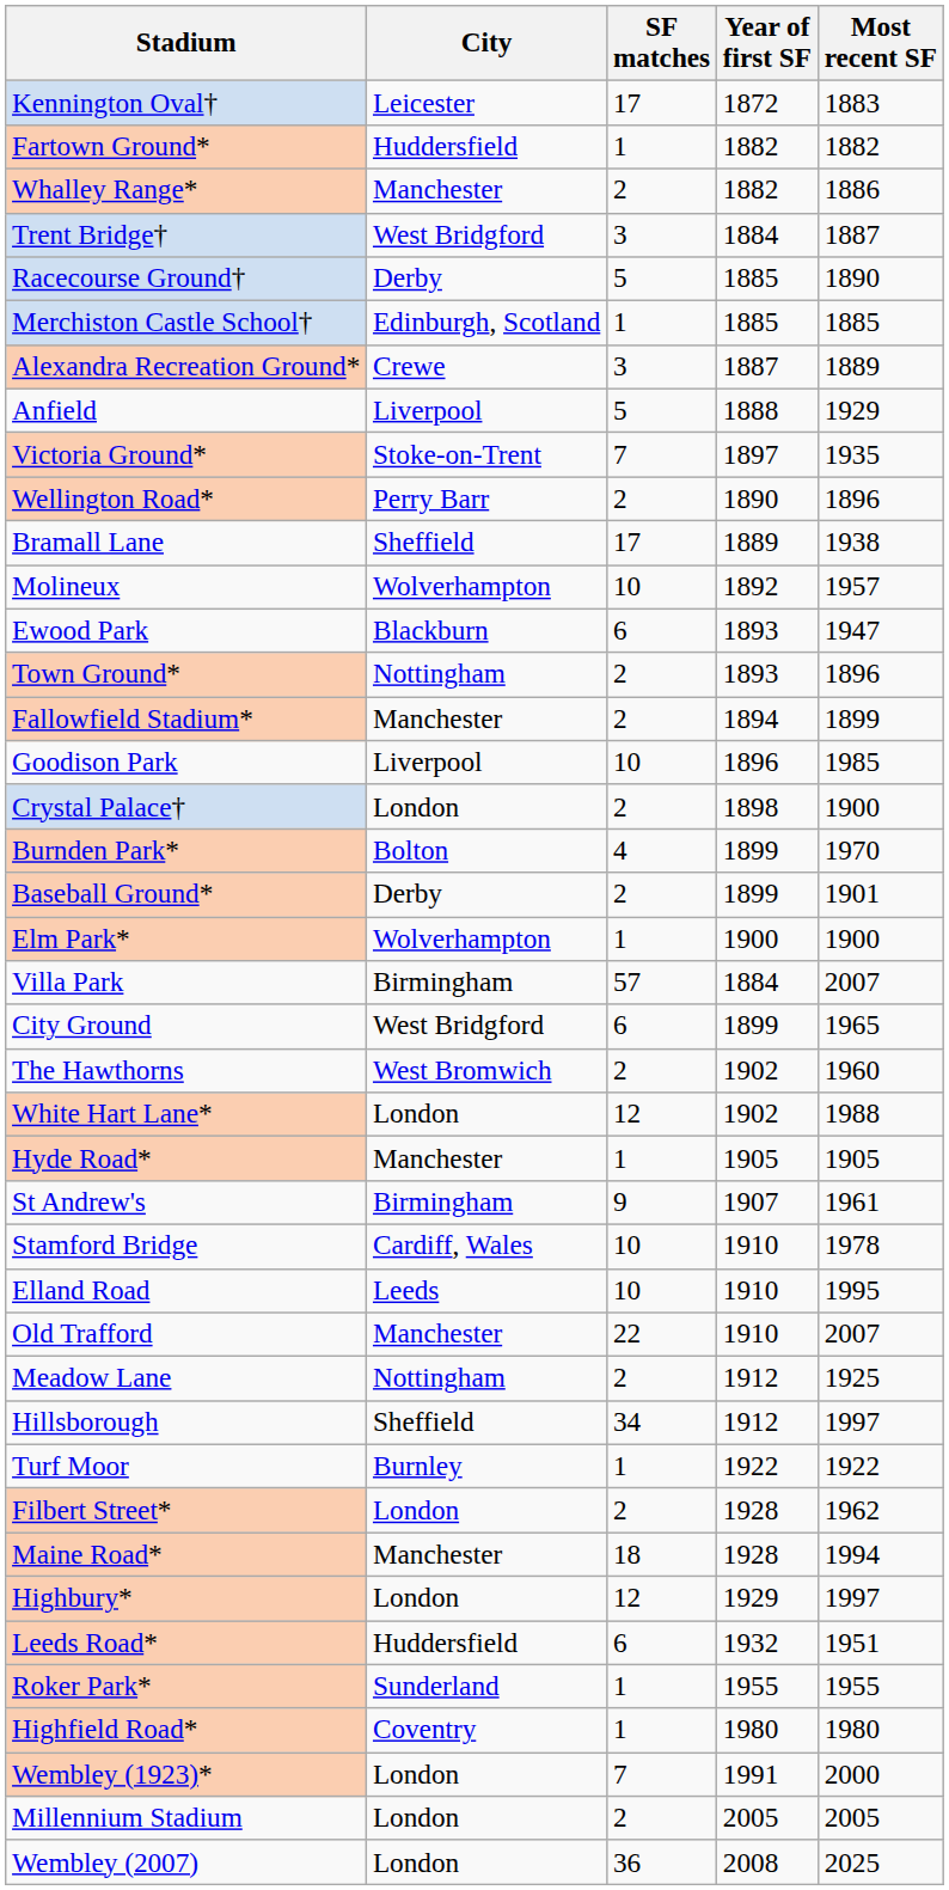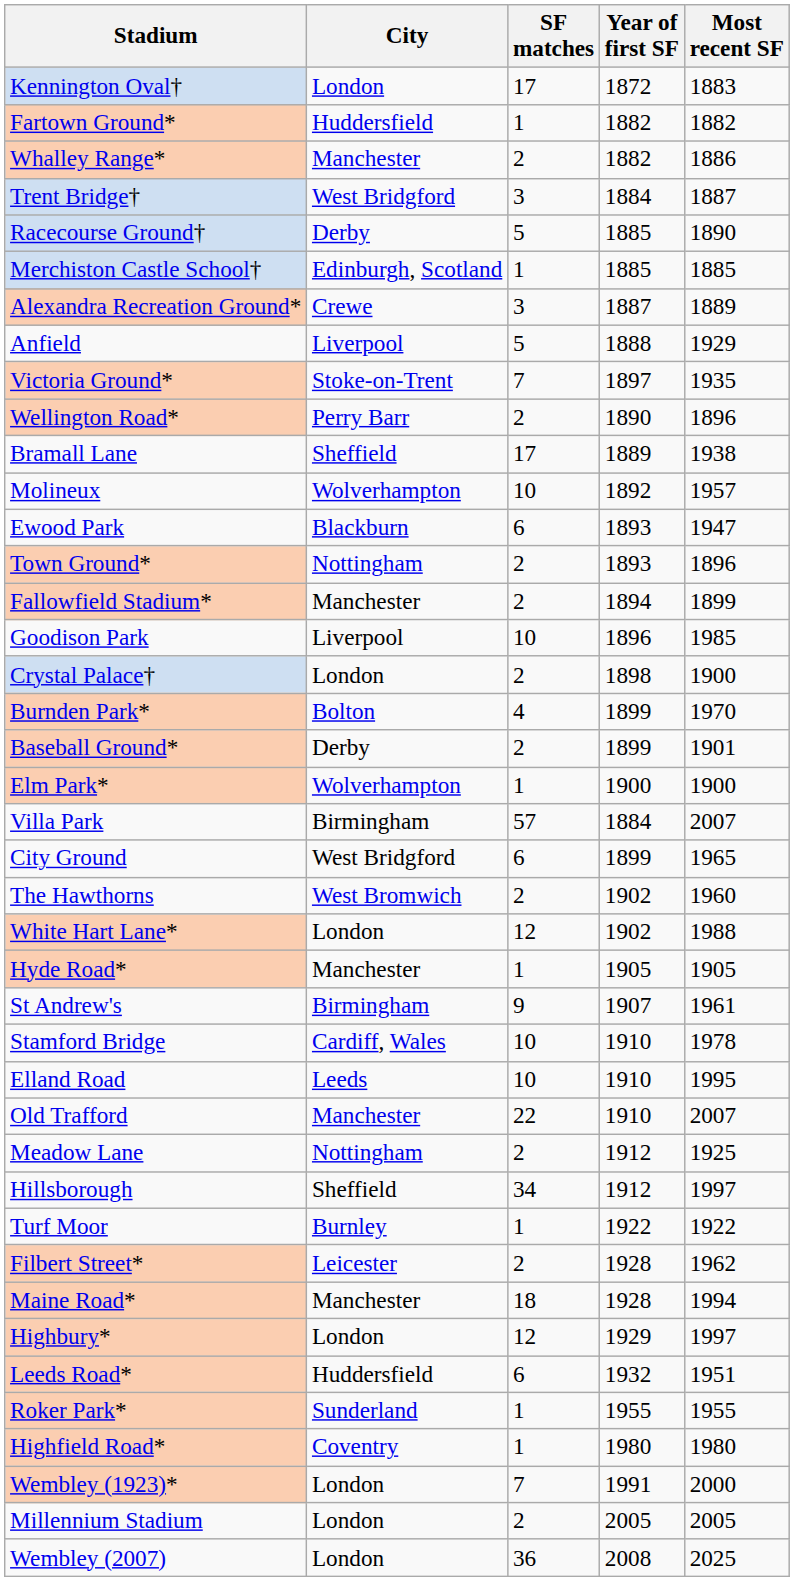 <table class="wikitable sortable">
 <tr>
 <th>Stadium</th>
 <th>City</th>
 <th>SF<br>matches</th>
 <th>Year of<br>first SF</th>
 <th>Most<br>recent SF</th>
 </tr>
 <tr>
 <td style="background:#cedff2;"><a href='#'>Kennington Oval</a>†</td>
-<td><a href='#'>Leicester</a></td>
+<td><a href='#'>London</a></td>
 <td>17</td>
 <td>1872</td>
 <td>1883</td>
 </tr>
 <tr>
 <td style="background:#fbceb1;"><a href='#'>Fartown Ground</a>*</td>
 <td><a href='#'>Huddersfield</a></td>
 <td>1</td>
 <td>1882</td>
 <td>1882</td>
 </tr>
 <tr>
 <td style="background:#fbceb1;"><a href='#'>Whalley Range</a>*</td>
 <td><a href='#'>Manchester</a></td>
 <td>2</td>
 <td>1882</td>
 <td>1886</td>
 </tr>
 <tr>
 <td style="background:#cedff2;"><a href='#'>Trent Bridge</a>†</td>
 <td><a href='#'>West Bridgford</a></td>
 <td>3</td>
 <td>1884</td>
 <td>1887</td>
 </tr>
 <tr>
 <td style="background:#cedff2;"><a href='#'>Racecourse Ground</a>†</td>
 <td><a href='#'>Derby</a></td>
 <td>5</td>
 <td>1885</td>
 <td>1890</td>
 </tr>
 <tr>
 <td style="background:#cedff2;"><a href='#'>Merchiston Castle School</a>†</td>
 <td><a href='#'>Edinburgh</a>, <a href='#'>Scotland</a></td>
 <td>1</td>
 <td>1885</td>
 <td>1885</td>
 </tr>
 <tr>
 <td style="background:#fbceb1;"><a href='#'>Alexandra Recreation Ground</a>*</td>
 <td><a href='#'>Crewe</a></td>
 <td>3</td>
 <td>1887</td>
 <td>1889</td>
 </tr>
 <tr>
 <td><a href='#'>Anfield</a></td>
 <td><a href='#'>Liverpool</a></td>
 <td>5</td>
 <td>1888</td>
 <td>1929</td>
 </tr>
 <tr>
 <td style="background:#fbceb1;"><a href='#'>Victoria Ground</a>*</td>
 <td><a href='#'>Stoke-on-Trent</a></td>
 <td>7</td>
 <td>1897</td>
 <td>1935</td>
 </tr>
 <tr>
 <td style="background:#fbceb1;"><a href='#'>Wellington Road</a>*</td>
 <td><a href='#'>Perry Barr</a></td>
 <td>2</td>
 <td>1890</td>
 <td>1896</td>
 </tr>
 <tr>
 <td><a href='#'>Bramall Lane</a></td>
 <td><a href='#'>Sheffield</a></td>
 <td>17</td>
 <td>1889</td>
 <td>1938</td>
 </tr>
 <tr>
 <td><a href='#'>Molineux</a></td>
 <td><a href='#'>Wolverhampton</a></td>
 <td>10</td>
 <td>1892</td>
 <td>1957</td>
 </tr>
 <tr>
 <td><a href='#'>Ewood Park</a></td>
 <td><a href='#'>Blackburn</a></td>
 <td>6</td>
 <td>1893</td>
 <td>1947</td>
 </tr>
 <tr>
 <td style="background:#fbceb1;"><a href='#'>Town Ground</a>*</td>
 <td><a href='#'>Nottingham</a></td>
 <td>2</td>
 <td>1893</td>
 <td>1896</td>
 </tr>
 <tr>
 <td style="background:#fbceb1;"><a href='#'>Fallowfield Stadium</a>*</td>
 <td>Manchester</td>
 <td>2</td>
 <td>1894</td>
 <td>1899</td>
 </tr>
 <tr>
 <td><a href='#'>Goodison Park</a></td>
 <td>Liverpool</td>
 <td>10</td>
 <td>1896</td>
 <td>1985</td>
 </tr>
 <tr>
 <td style="background:#cedff2;"><a href='#'>Crystal Palace</a>†</td>
 <td>London</td>
 <td>2</td>
 <td>1898</td>
 <td>1900</td>
 </tr>
 <tr>
 <td style="background:#fbceb1;"><a href='#'>Burnden Park</a>*</td>
 <td><a href='#'>Bolton</a></td>
 <td>4</td>
 <td>1899</td>
 <td>1970</td>
 </tr>
 <tr>
 <td style="background:#fbceb1;"><a href='#'>Baseball Ground</a>*</td>
 <td>Derby</td>
 <td>2</td>
 <td>1899</td>
 <td>1901</td>
 </tr>
 <tr>
 <td style="background:#fbceb1;"><a href='#'>Elm Park</a>*</td>
 <td><a href='#'>Wolverhampton</a></td>
 <td>1</td>
 <td>1900</td>
 <td>1900</td>
 </tr>
 <tr>
 <td><a href='#'>Villa Park</a></td>
 <td>Birmingham</td>
 <td>57</td>
 <td>1884</td>
 <td>2007</td>
 </tr>
 <tr>
 <td><a href='#'>City Ground</a></td>
 <td>West Bridgford</td>
 <td>6</td>
 <td>1899</td>
 <td>1965</td>
 </tr>
 <tr>
 <td><a href='#'>The Hawthorns</a></td>
 <td><a href='#'>West Bromwich</a></td>
 <td>2</td>
 <td>1902</td>
 <td>1960</td>
 </tr>
 <tr>
 <td style="background:#fbceb1;"><a href='#'>White Hart Lane</a>*</td>
 <td>London</td>
 <td>12</td>
 <td>1902</td>
 <td>1988</td>
 </tr>
 <tr>
 <td style="background:#fbceb1;"><a href='#'>Hyde Road</a>*</td>
 <td>Manchester</td>
 <td>1</td>
 <td>1905</td>
 <td>1905</td>
 </tr>
 <tr>
 <td><a href='#'>St Andrew's</a></td>
 <td><a href='#'>Birmingham</a></td>
 <td>9</td>
 <td>1907</td>
 <td>1961</td>
 </tr>
 <tr>
 <td><a href='#'>Stamford Bridge</a></td>
 <td><a href='#'>Cardiff</a>, <a href='#'>Wales</a></td>
 <td>10</td>
 <td>1910</td>
 <td>1978</td>
 </tr>
 <tr>
 <td><a href='#'>Elland Road</a></td>
 <td><a href='#'>Leeds</a></td>
 <td>10</td>
 <td>1910</td>
 <td>1995</td>
 </tr>
 <tr>
 <td><a href='#'>Old Trafford</a></td>
 <td><a href='#'>Manchester</a></td>
 <td>22</td>
 <td>1910</td>
 <td>2007</td>
 </tr>
 <tr>
 <td><a href='#'>Meadow Lane</a></td>
 <td><a href='#'>Nottingham</a></td>
 <td>2</td>
 <td>1912</td>
 <td>1925</td>
 </tr>
 <tr>
 <td><a href='#'>Hillsborough</a></td>
 <td>Sheffield</td>
 <td>34</td>
 <td>1912</td>
 <td>1997</td>
 </tr>
 <tr>
 <td><a href='#'>Turf Moor</a></td>
 <td><a href='#'>Burnley</a></td>
 <td>1</td>
 <td>1922</td>
 <td>1922</td>
 </tr>
 <tr>
 <td style="background:#fbceb1;"><a href='#'>Filbert Street</a>*</td>
-<td><a href='#'>London</a></td>
+<td><a href='#'>Leicester</a></td>
 <td>2</td>
 <td>1928</td>
 <td>1962</td>
 </tr>
 <tr>
 <td style="background:#fbceb1;"><a href='#'>Maine Road</a>*</td>
 <td>Manchester</td>
 <td>18</td>
 <td>1928</td>
 <td>1994</td>
 </tr>
 <tr>
 <td style="background:#fbceb1;"><a href='#'>Highbury</a>*</td>
 <td>London</td>
 <td>12</td>
 <td>1929</td>
 <td>1997</td>
 </tr>
 <tr>
 <td style="background:#fbceb1;"><a href='#'>Leeds Road</a>*</td>
 <td>Huddersfield</td>
 <td>6</td>
 <td>1932</td>
 <td>1951</td>
 </tr>
 <tr>
 <td style="background:#fbceb1;"><a href='#'>Roker Park</a>*</td>
 <td><a href='#'>Sunderland</a></td>
 <td>1</td>
 <td>1955</td>
 <td>1955</td>
 </tr>
 <tr>
 <td style="background:#fbceb1;"><a href='#'>Highfield Road</a>*</td>
 <td><a href='#'>Coventry</a></td>
 <td>1</td>
 <td>1980</td>
 <td>1980</td>
 </tr>
 <tr>
 <td style="background:#fbceb1;"><a href='#'>Wembley (1923)</a>*</td>
 <td>London</td>
 <td>7</td>
 <td>1991</td>
 <td>2000</td>
 </tr>
 <tr>
 <td><a href='#'>Millennium Stadium</a></td>
 <td>London</td>
 <td>2</td>
 <td>2005</td>
 <td>2005</td>
 </tr>
 <tr>
 <td><a href='#'>Wembley (2007)</a></td>
 <td>London</td>
 <td>36</td>
 <td>2008</td>
 <td>2025</td>
 </tr>
 <tr>
 </tr>
 </table>
